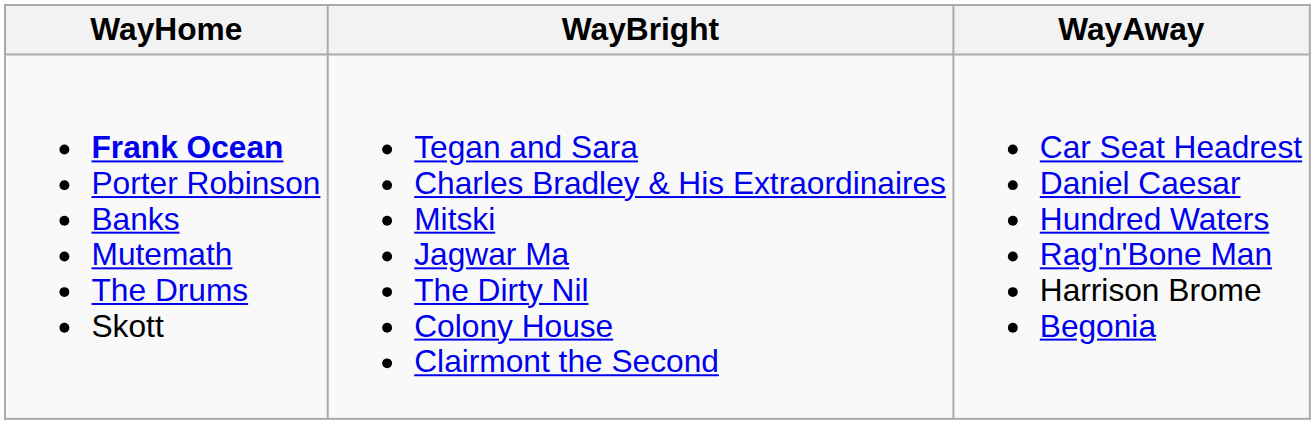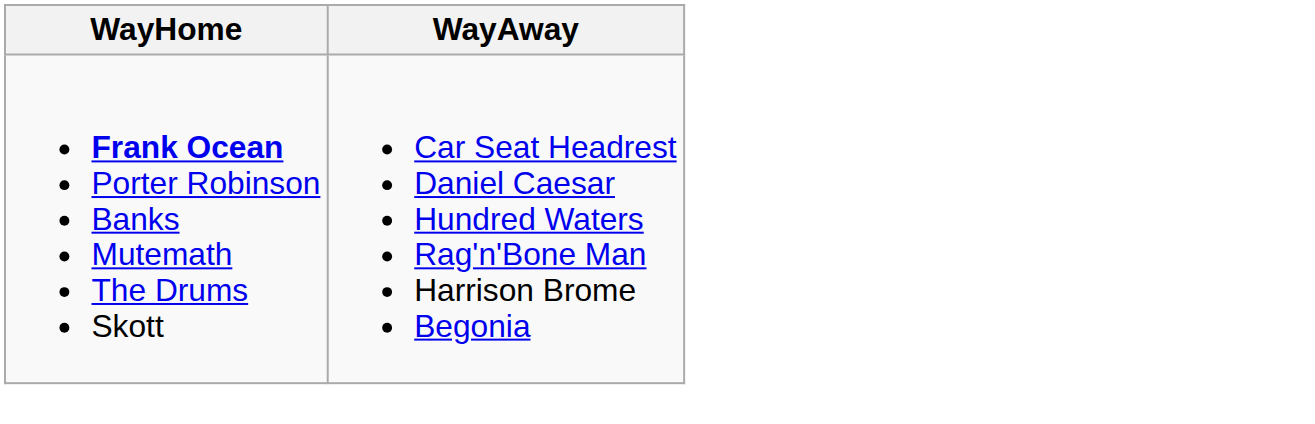 <table class="wikitable">
 <tr>
 <th>WayHome</th>
-<th>WayBright</th>
 <th>WayAway</th>
 </tr>
 <tr valign="top">
 <td><br><ul><li><strong><a href='#'>Frank Ocean</a></strong></li><li><a href='#'>Porter Robinson</a></li><li><a href='#'>Banks</a></li><li><a href='#'>Mutemath</a></li><li><a href='#'>The Drums</a></li><li>Skott</li></ul></td>
-<td><br><ul><li><a href='#'>Tegan and Sara</a></li><li><a href='#'>Charles Bradley & His Extraordinaires</a></li><li><a href='#'>Mitski</a></li><li><a href='#'>Jagwar Ma</a></li><li><a href='#'>The Dirty Nil</a></li><li><a href='#'>Colony House</a></li><li><a href='#'>Clairmont the Second</a></li></ul></td>
 <td><br><ul><li><a href='#'>Car Seat Headrest</a></li><li><a href='#'>Daniel Caesar</a></li><li><a href='#'>Hundred Waters</a></li><li><a href='#'>Rag'n'Bone Man</a></li><li>Harrison Brome</li><li><a href='#'>Begonia</a></li></ul></td>
 </tr>
 </table>
